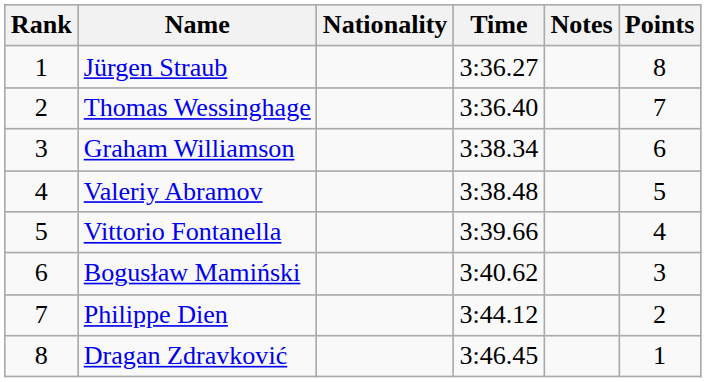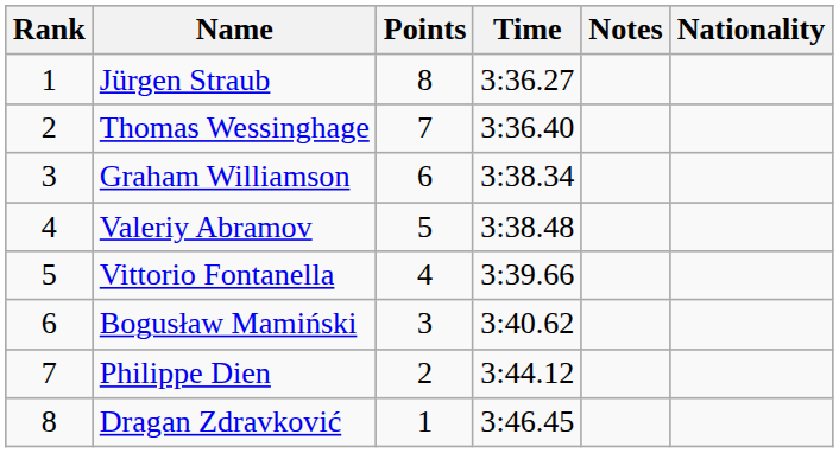 <table class="wikitable sortable" style="text-align:center">
 <tr>
 <th>Rank</th>
 <th>Name</th>
-<th>Nationality</th>
+<th>Points</th>
 <th>Time</th>
 <th>Notes</th>
-<th>Points</th>
+<th>Nationality</th>
 </tr>
 <tr>
 <td>1</td>
 <td align=left><a href='#'>Jürgen Straub</a></td>
-<td align=left></td>
+<td>8</td>
 <td>3:36.27</td>
 <td></td>
-<td>8</td>
+<td align=left></td>
 </tr>
 <tr>
 <td>2</td>
 <td align=left><a href='#'>Thomas Wessinghage</a></td>
-<td align=left></td>
+<td>7</td>
 <td>3:36.40</td>
 <td></td>
-<td>7</td>
+<td align=left></td>
 </tr>
 <tr>
 <td>3</td>
 <td align=left><a href='#'>Graham Williamson</a></td>
-<td align=left></td>
+<td>6</td>
 <td>3:38.34</td>
 <td></td>
-<td>6</td>
+<td align=left></td>
 </tr>
 <tr>
 <td>4</td>
 <td align=left><a href='#'>Valeriy Abramov</a></td>
-<td align=left></td>
+<td>5</td>
 <td>3:38.48</td>
 <td></td>
-<td>5</td>
+<td align=left></td>
 </tr>
 <tr>
 <td>5</td>
 <td align=left><a href='#'>Vittorio Fontanella</a></td>
-<td align=left></td>
+<td>4</td>
 <td>3:39.66</td>
 <td></td>
-<td>4</td>
+<td align=left></td>
 </tr>
 <tr>
 <td>6</td>
 <td align=left><a href='#'>Bogusław Mamiński</a></td>
-<td align=left></td>
+<td>3</td>
 <td>3:40.62</td>
 <td></td>
-<td>3</td>
+<td align=left></td>
 </tr>
 <tr>
 <td>7</td>
 <td align=left><a href='#'>Philippe Dien</a></td>
-<td align=left></td>
+<td>2</td>
 <td>3:44.12</td>
 <td></td>
-<td>2</td>
+<td align=left></td>
 </tr>
 <tr>
 <td>8</td>
 <td align=left><a href='#'>Dragan Zdravković</a></td>
-<td align=left></td>
+<td>1</td>
 <td>3:46.45</td>
 <td></td>
-<td>1</td>
+<td align=left></td>
 </tr>
 </table>
